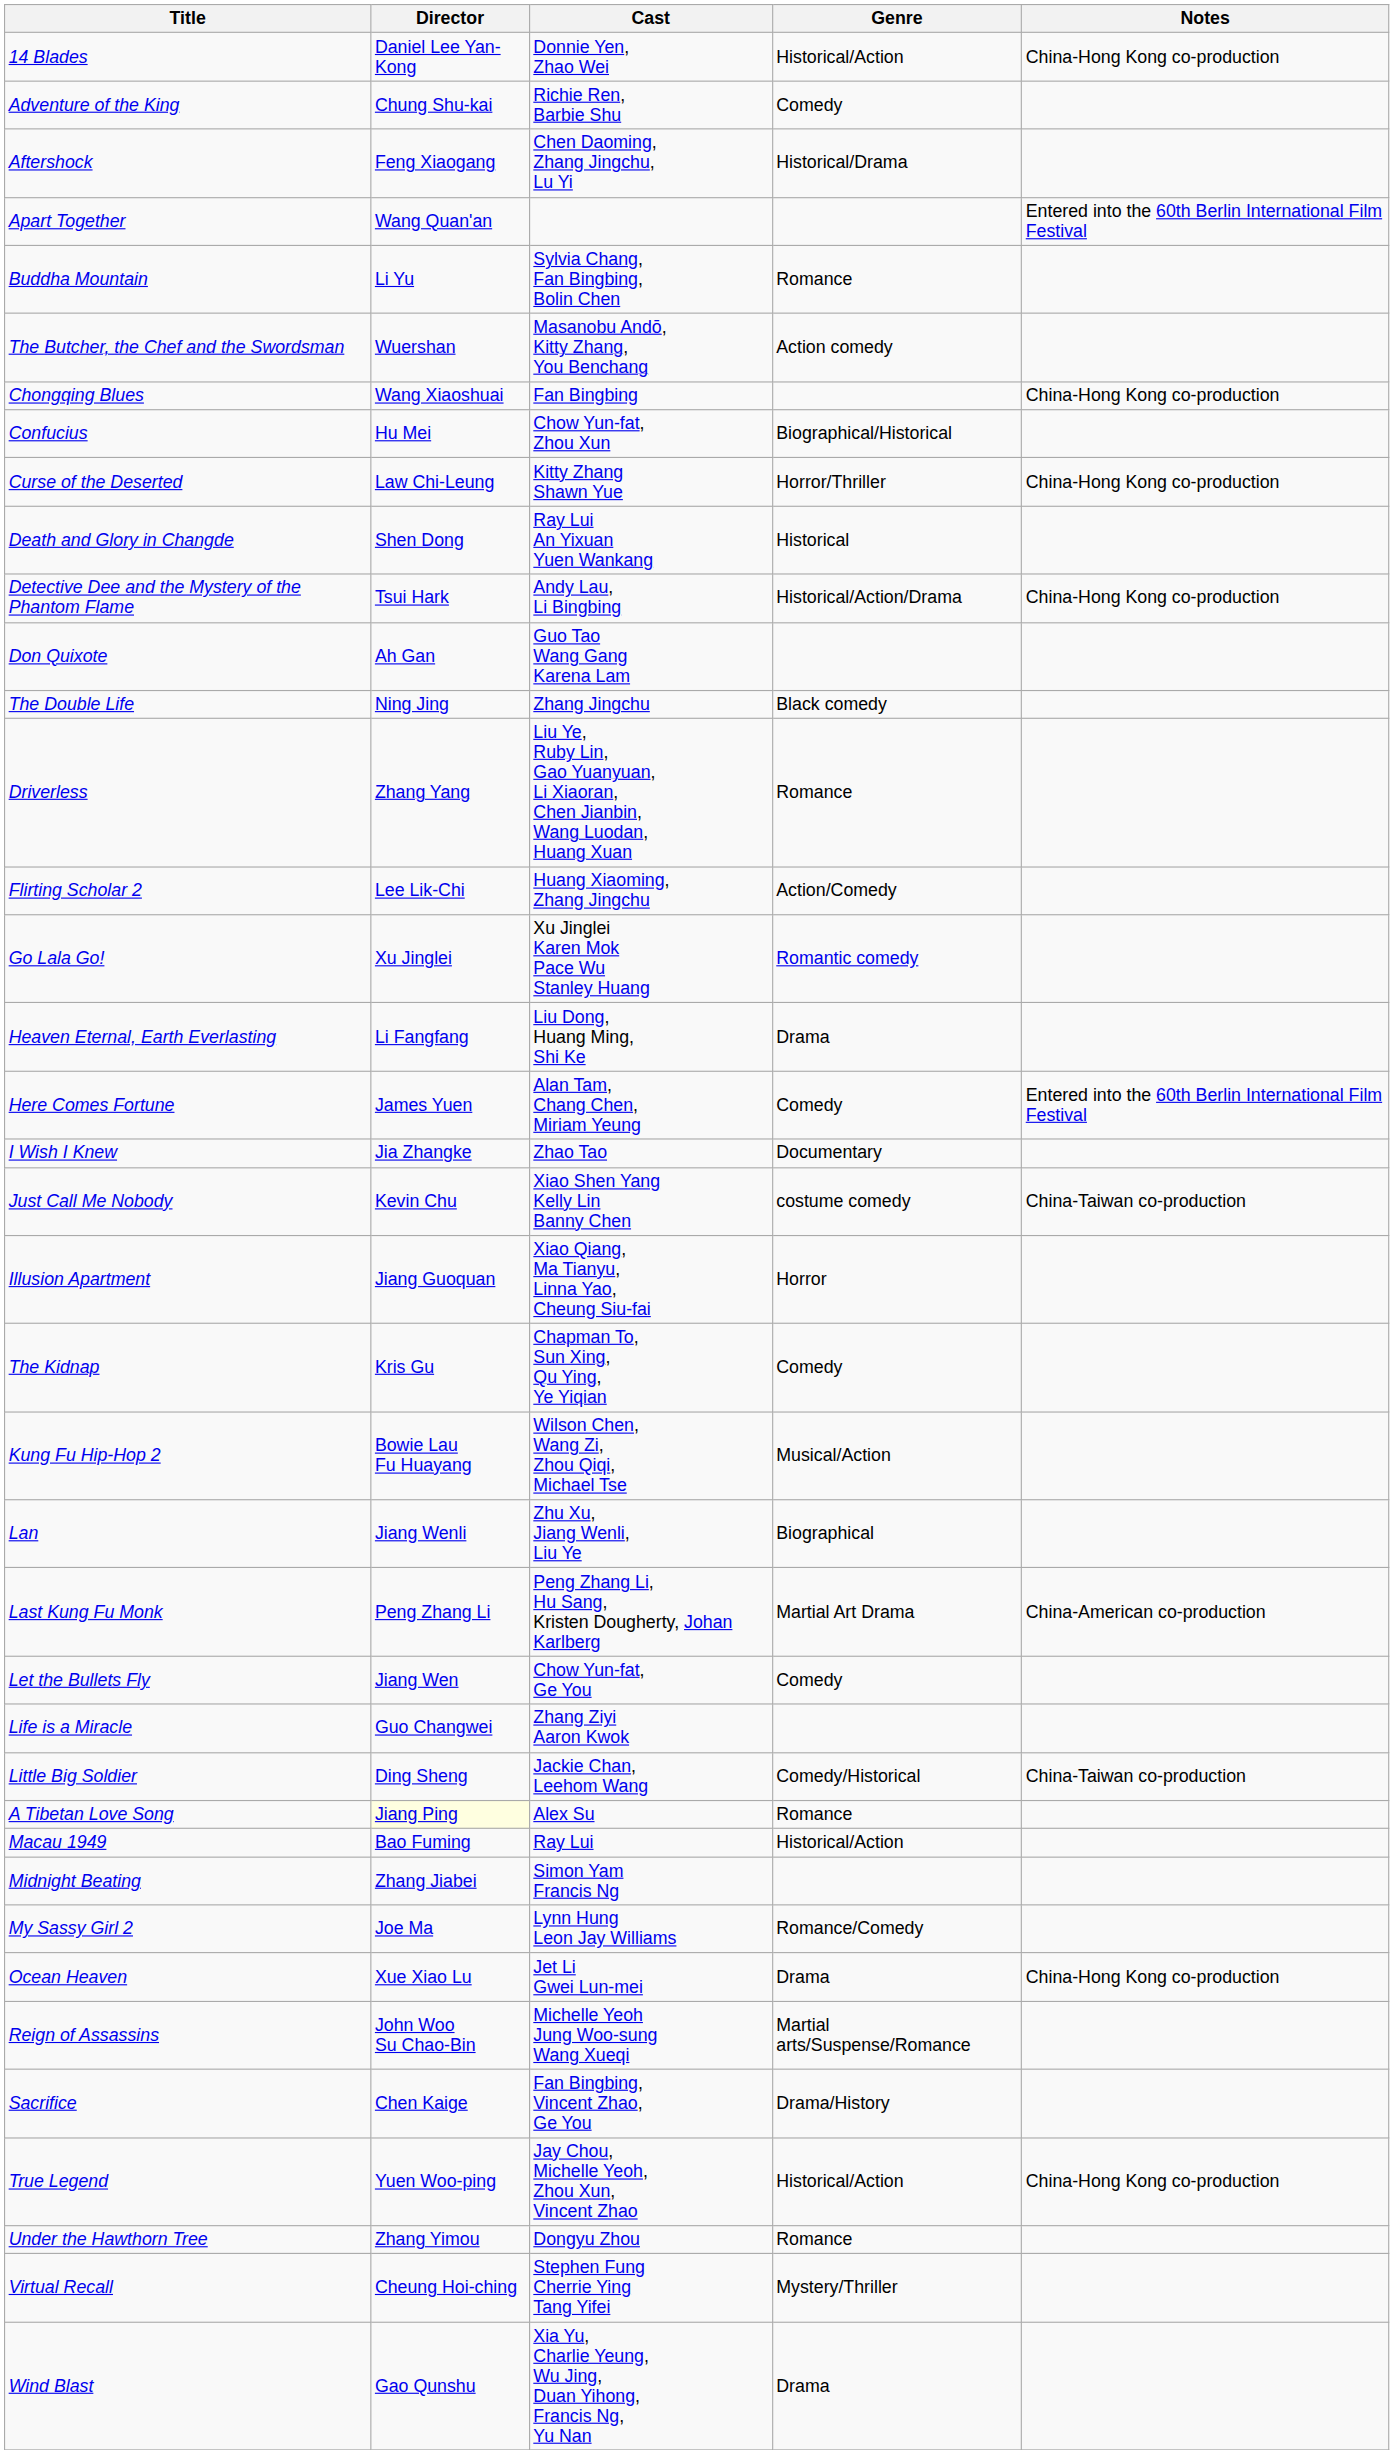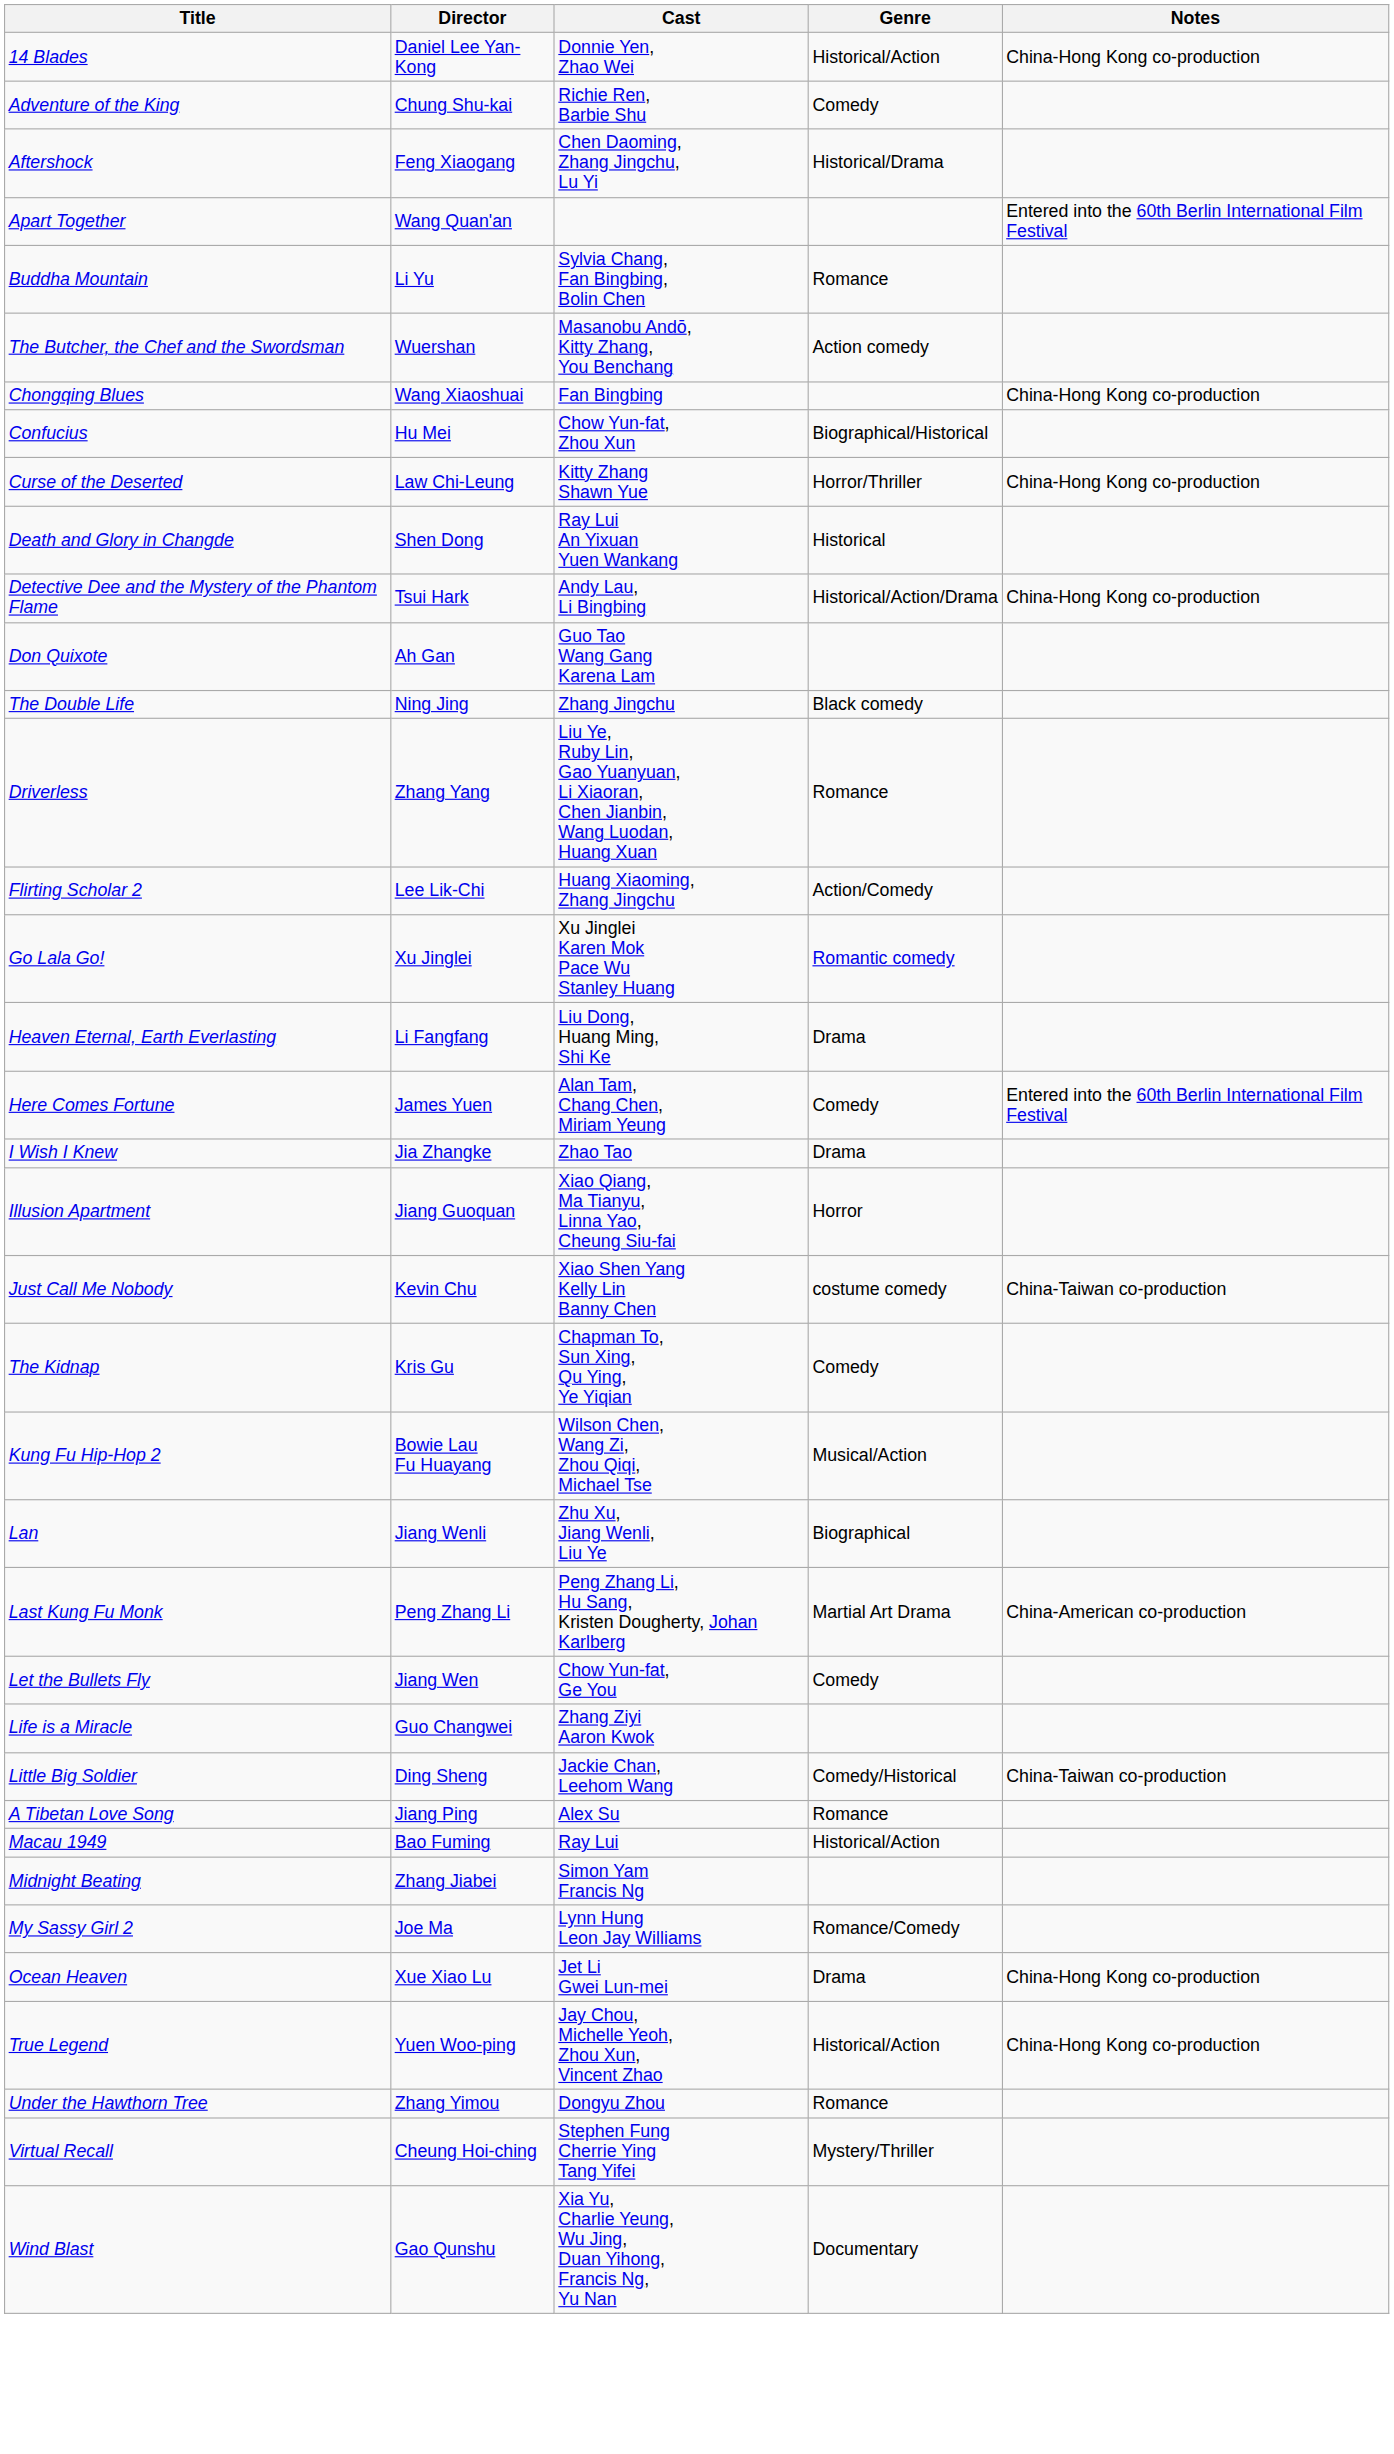 <table class="wikitable sortable">
 <tr>
 <th>Title</th>
 <th>Director</th>
 <th>Cast</th>
 <th>Genre</th>
 <th>Notes</th>
 </tr>
 <tr>
 <td><em><a href='#'>14 Blades</a></em></td>
 <td><a href='#'>Daniel Lee Yan-Kong</a></td>
 <td><a href='#'>Donnie Yen</a>,<br><a href='#'>Zhao Wei</a></td>
 <td>Historical/Action</td>
 <td>China-Hong Kong co-production</td>
 </tr>
 <tr>
 <td><em><a href='#'>Adventure of the King</a></em></td>
 <td><a href='#'>Chung Shu-kai</a></td>
 <td><a href='#'>Richie Ren</a>, <br> <a href='#'>Barbie Shu</a></td>
 <td>Comedy</td>
 <td></td>
 </tr>
 <tr>
 <td><em><a href='#'>Aftershock</a></em></td>
 <td><a href='#'>Feng Xiaogang</a></td>
 <td><a href='#'>Chen Daoming</a>, <br> <a href='#'>Zhang Jingchu</a>, <br> <a href='#'>Lu Yi</a></td>
 <td>Historical/Drama</td>
 <td></td>
 </tr>
 <tr>
 <td><em><a href='#'>Apart Together</a></em></td>
 <td><a href='#'>Wang Quan'an</a></td>
 <td></td>
 <td></td>
 <td>Entered into the <a href='#'>60th Berlin International Film Festival</a></td>
 </tr>
 <tr>
 <td><em><a href='#'>Buddha Mountain</a></em></td>
 <td><a href='#'>Li Yu</a></td>
 <td><a href='#'>Sylvia Chang</a>,<br><a href='#'>Fan Bingbing</a>,<br><a href='#'>Bolin Chen</a></td>
 <td>Romance</td>
 <td></td>
 </tr>
 <tr>
 <td><em><a href='#'>The Butcher, the Chef and the Swordsman</a></em></td>
 <td><a href='#'>Wuershan</a></td>
 <td><a href='#'>Masanobu Andō</a>,<br><a href='#'>Kitty Zhang</a>,<br><a href='#'>You Benchang</a></td>
 <td>Action comedy</td>
 <td></td>
 </tr>
 <tr>
 <td><em><a href='#'>Chongqing Blues</a></em></td>
 <td><a href='#'>Wang Xiaoshuai</a></td>
 <td><a href='#'>Fan Bingbing</a></td>
 <td></td>
 <td>China-Hong Kong co-production</td>
 </tr>
 <tr>
 <td><em><a href='#'>Confucius</a></em></td>
 <td><a href='#'>Hu Mei</a></td>
 <td><a href='#'>Chow Yun-fat</a>,<br><a href='#'>Zhou Xun</a></td>
 <td>Biographical/Historical</td>
 <td></td>
 </tr>
 <tr>
 <td><em><a href='#'>Curse of the Deserted</a></em></td>
 <td><a href='#'>Law Chi-Leung</a></td>
 <td><a href='#'>Kitty Zhang</a> <br> <a href='#'>Shawn Yue</a></td>
 <td>Horror/Thriller</td>
 <td>China-Hong Kong co-production</td>
 </tr>
 <tr>
 <td><em><a href='#'>Death and Glory in Changde</a></em></td>
 <td><a href='#'>Shen Dong</a></td>
 <td><a href='#'>Ray Lui</a> <br> <a href='#'>An Yixuan</a> <br> <a href='#'>Yuen Wankang</a></td>
 <td>Historical</td>
 <td></td>
 </tr>
 <tr>
 <td><em><a href='#'>Detective Dee and the Mystery of the Phantom Flame</a></em></td>
 <td><a href='#'>Tsui Hark</a></td>
 <td><a href='#'>Andy Lau</a>,<br><a href='#'>Li Bingbing</a></td>
 <td>Historical/Action/Drama</td>
 <td>China-Hong Kong co-production</td>
 </tr>
 <tr>
 <td><em><a href='#'>Don Quixote</a></em></td>
 <td><a href='#'>Ah Gan</a></td>
 <td><a href='#'>Guo Tao</a> <br> <a href='#'>Wang Gang</a> <br> <a href='#'>Karena Lam</a></td>
 <td></td>
 <td></td>
 </tr>
 <tr>
 <td><em><a href='#'>The Double Life</a></em></td>
 <td><a href='#'>Ning Jing</a></td>
 <td><a href='#'>Zhang Jingchu</a></td>
 <td>Black comedy</td>
 <td></td>
 </tr>
 <tr>
 <td><em><a href='#'>Driverless</a></em></td>
 <td><a href='#'>Zhang Yang</a></td>
 <td><a href='#'>Liu Ye</a>, <br> <a href='#'>Ruby Lin</a>, <br> <a href='#'>Gao Yuanyuan</a>, <br> <a href='#'>Li Xiaoran</a>, <br> <a href='#'>Chen Jianbin</a>, <br> <a href='#'>Wang Luodan</a>, <br> <a href='#'>Huang Xuan</a></td>
 <td>Romance</td>
 <td></td>
 </tr>
 <tr>
 <td><em><a href='#'>Flirting Scholar 2</a></em></td>
 <td><a href='#'>Lee Lik-Chi</a></td>
 <td><a href='#'>Huang Xiaoming</a>, <br> <a href='#'>Zhang Jingchu</a></td>
 <td>Action/Comedy</td>
 <td></td>
 </tr>
 <tr>
 <td><em><a href='#'>Go Lala Go!</a></em></td>
 <td><a href='#'>Xu Jinglei</a></td>
 <td>Xu Jinglei<br><a href='#'>Karen Mok</a><br><a href='#'>Pace Wu</a><br><a href='#'>Stanley Huang</a></td>
 <td><a href='#'>Romantic comedy</a></td>
 <td></td>
 </tr>
 <tr>
 <td><em><a href='#'>Heaven Eternal, Earth Everlasting</a></em></td>
 <td><a href='#'>Li Fangfang</a></td>
 <td><a href='#'>Liu Dong</a>, <br> Huang Ming, <br> <a href='#'>Shi Ke</a></td>
 <td>Drama</td>
 <td></td>
 </tr>
 <tr>
 <td><em><a href='#'>Here Comes Fortune</a></em></td>
 <td><a href='#'>James Yuen</a></td>
 <td><a href='#'>Alan Tam</a>, <br> <a href='#'>Chang Chen</a>, <br> <a href='#'>Miriam Yeung</a></td>
 <td>Comedy</td>
 <td>Entered into the <a href='#'>60th Berlin International Film Festival</a></td>
 </tr>
 <tr>
 <td><em><a href='#'>I Wish I Knew</a></em></td>
 <td><a href='#'>Jia Zhangke</a></td>
 <td><a href='#'>Zhao Tao</a></td>
-<td>Documentary</td>
+<td>Drama</td>
+<td></td>
+</tr>
+<tr>
+<td><em><a href='#'>Illusion Apartment</a></em></td>
+<td><a href='#'>Jiang Guoquan</a></td>
+<td><a href='#'>Xiao Qiang</a>, <br> <a href='#'>Ma Tianyu</a>, <br> <a href='#'>Linna Yao</a>, <br> <a href='#'>Cheung Siu-fai</a></td>
+<td>Horror</td>
 <td></td>
 </tr>
 <tr>
 <td><em><a href='#'>Just Call Me Nobody</a></em></td>
 <td><a href='#'>Kevin Chu</a></td>
 <td><a href='#'>Xiao Shen Yang</a> <br> <a href='#'>Kelly Lin</a> <br> <a href='#'>Banny Chen</a></td>
 <td>costume comedy</td>
 <td>China-Taiwan co-production</td>
-</tr>
-<tr>
-<td><em><a href='#'>Illusion Apartment</a></em></td>
-<td><a href='#'>Jiang Guoquan</a></td>
-<td><a href='#'>Xiao Qiang</a>, <br> <a href='#'>Ma Tianyu</a>, <br> <a href='#'>Linna Yao</a>, <br> <a href='#'>Cheung Siu-fai</a></td>
-<td>Horror</td>
-<td></td>
 </tr>
 <tr>
 <td><em><a href='#'>The Kidnap</a></em></td>
 <td><a href='#'>Kris Gu</a></td>
 <td><a href='#'>Chapman To</a>, <br> <a href='#'>Sun Xing</a>, <br> <a href='#'>Qu Ying</a>, <br> <a href='#'>Ye Yiqian</a></td>
 <td>Comedy</td>
 <td></td>
 </tr>
 <tr>
 <td><em><a href='#'>Kung Fu Hip-Hop 2</a></em></td>
 <td><a href='#'>Bowie Lau</a><br><a href='#'>Fu Huayang</a></td>
 <td><a href='#'>Wilson Chen</a>, <br> <a href='#'>Wang Zi</a>, <br> <a href='#'>Zhou Qiqi</a>, <br> <a href='#'>Michael Tse</a></td>
 <td>Musical/Action</td>
 <td></td>
 </tr>
 <tr>
 <td><em><a href='#'>Lan</a></em></td>
 <td><a href='#'>Jiang Wenli</a></td>
 <td><a href='#'>Zhu Xu</a>, <br> <a href='#'>Jiang Wenli</a>, <br> <a href='#'>Liu Ye</a></td>
 <td>Biographical</td>
 <td></td>
 </tr>
 <tr>
 <td><em><a href='#'>Last Kung Fu Monk</a></em></td>
 <td><a href='#'>Peng Zhang Li</a></td>
 <td><a href='#'>Peng Zhang Li</a>, <br> <a href='#'>Hu Sang</a>, <br> Kristen Dougherty, <a href='#'>Johan Karlberg</a></td>
 <td>Martial Art Drama</td>
 <td>China-American co-production</td>
 </tr>
 <tr>
 <td><em><a href='#'>Let the Bullets Fly</a></em></td>
 <td><a href='#'>Jiang Wen</a></td>
 <td><a href='#'>Chow Yun-fat</a>,<br><a href='#'>Ge You</a></td>
 <td>Comedy</td>
 <td></td>
 </tr>
 <tr>
 <td><em><a href='#'>Life is a Miracle</a></em></td>
 <td><a href='#'>Guo Changwei</a></td>
 <td><a href='#'>Zhang Ziyi</a><br><a href='#'>Aaron Kwok</a></td>
 <td></td>
 <td></td>
 </tr>
 <tr>
 <td><em><a href='#'>Little Big Soldier</a></em></td>
 <td><a href='#'>Ding Sheng</a></td>
 <td><a href='#'>Jackie Chan</a>,<br><a href='#'>Leehom Wang</a></td>
 <td>Comedy/Historical</td>
 <td>China-Taiwan co-production</td>
 </tr>
 <tr>
 <td><em><a href='#'>A Tibetan Love Song</a></em></td>
-<td style="background: lightyellow;"><a href='#'>Jiang Ping</a></td>
+<td><a href='#'>Jiang Ping</a></td>
 <td><a href='#'>Alex Su</a></td>
 <td>Romance</td>
 <td></td>
 </tr>
 <tr>
 <td><em><a href='#'>Macau 1949</a></em></td>
 <td><a href='#'>Bao Fuming</a></td>
 <td><a href='#'>Ray Lui</a></td>
 <td>Historical/Action</td>
 <td></td>
 </tr>
 <tr>
 <td><em><a href='#'>Midnight Beating</a></em></td>
 <td><a href='#'>Zhang Jiabei</a></td>
 <td><a href='#'>Simon Yam</a><br><a href='#'>Francis Ng</a></td>
 <td></td>
 <td></td>
 </tr>
 <tr>
 <td><em><a href='#'>My Sassy Girl 2</a></em></td>
 <td><a href='#'>Joe Ma</a></td>
 <td><a href='#'>Lynn Hung</a> <br> <a href='#'>Leon Jay Williams</a></td>
 <td>Romance/Comedy</td>
 <td></td>
 </tr>
 <tr>
 <td><em><a href='#'>Ocean Heaven</a></em></td>
 <td><a href='#'>Xue Xiao Lu</a></td>
 <td><a href='#'>Jet Li</a><br><a href='#'>Gwei Lun-mei</a></td>
 <td>Drama</td>
 <td>China-Hong Kong co-production</td>
 </tr>
 <tr>
-<td><em><a href='#'>Reign of Assassins</a></em></td>
-<td><a href='#'>John Woo</a> <br> <a href='#'>Su Chao-Bin</a></td>
-<td><a href='#'>Michelle Yeoh</a> <br> <a href='#'>Jung Woo-sung</a> <br> <a href='#'>Wang Xueqi</a></td>
-<td>Martial arts/Suspense/Romance</td>
-<td></td>
-</tr>
-<tr>
-<td><em><a href='#'>Sacrifice</a></em></td>
-<td><a href='#'>Chen Kaige</a></td>
-<td><a href='#'>Fan Bingbing</a>,<br><a href='#'>Vincent Zhao</a>,<br><a href='#'>Ge You</a></td>
-<td>Drama/History</td>
-<td></td>
-</tr>
-<tr>
 <td><em><a href='#'>True Legend</a></em></td>
 <td><a href='#'>Yuen Woo-ping</a></td>
 <td><a href='#'>Jay Chou</a>,<br><a href='#'>Michelle Yeoh</a>,<br><a href='#'>Zhou Xun</a>,<br><a href='#'>Vincent Zhao</a></td>
 <td>Historical/Action</td>
 <td>China-Hong Kong co-production</td>
 </tr>
 <tr>
 <td><em><a href='#'>Under the Hawthorn Tree</a></em></td>
 <td><a href='#'>Zhang Yimou</a></td>
 <td><a href='#'>Dongyu Zhou</a></td>
 <td>Romance</td>
 <td></td>
 </tr>
 <tr>
 <td><em><a href='#'>Virtual Recall</a></em></td>
 <td><a href='#'>Cheung Hoi-ching</a></td>
 <td><a href='#'>Stephen Fung</a> <br> <a href='#'>Cherrie Ying</a> <br> <a href='#'>Tang Yifei</a></td>
 <td>Mystery/Thriller</td>
 <td></td>
 </tr>
 <tr>
 <td><em><a href='#'>Wind Blast</a></em></td>
 <td><a href='#'>Gao Qunshu</a></td>
 <td><a href='#'>Xia Yu</a>,<br><a href='#'>Charlie Yeung</a>,<br><a href='#'>Wu Jing</a>,<br><a href='#'>Duan Yihong</a>,<br><a href='#'>Francis Ng</a>,<br><a href='#'>Yu Nan</a></td>
-<td>Drama</td>
+<td>Documentary</td>
 <td></td>
 </tr>
 </table>
